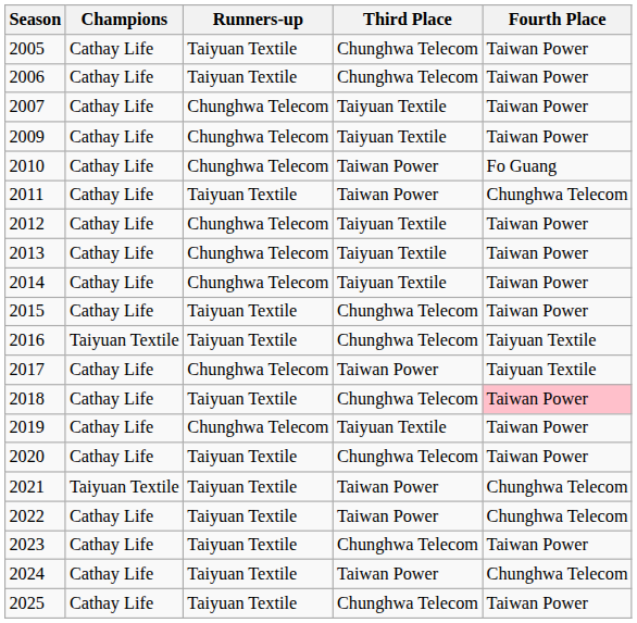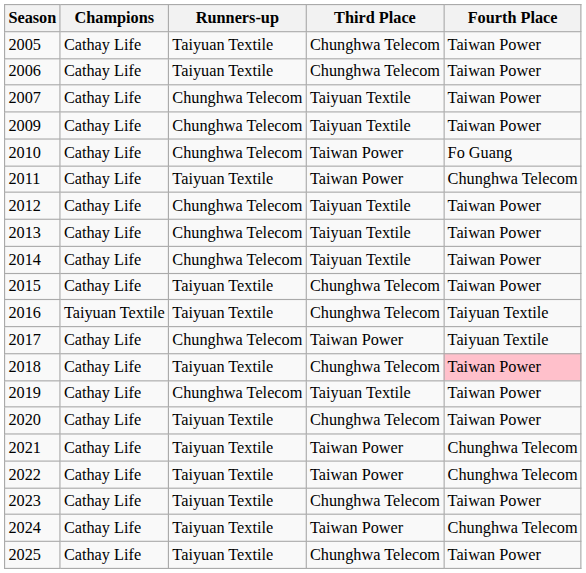 <table class="wikitable" style="font-size: 90%;">
 <tr>
 <th>Season</th>
 <th>Champions</th>
 <th>Runners-up</th>
 <th>Third Place</th>
 <th>Fourth Place</th>
 </tr>
 <tr>
 <td>2005</td>
 <td>Cathay Life</td>
 <td>Taiyuan Textile</td>
 <td>Chunghwa Telecom</td>
 <td>Taiwan Power</td>
 </tr>
 <tr>
 <td>2006</td>
 <td>Cathay Life</td>
 <td>Taiyuan Textile</td>
 <td>Chunghwa Telecom</td>
 <td>Taiwan Power</td>
 </tr>
 <tr>
 <td>2007</td>
 <td>Cathay Life</td>
 <td>Chunghwa Telecom</td>
 <td>Taiyuan Textile</td>
 <td>Taiwan Power</td>
 </tr>
 <tr>
 <td>2009</td>
 <td>Cathay Life</td>
 <td>Chunghwa Telecom</td>
 <td>Taiyuan Textile</td>
 <td>Taiwan Power</td>
 </tr>
 <tr>
 <td>2010</td>
 <td>Cathay Life</td>
 <td>Chunghwa Telecom</td>
 <td>Taiwan Power</td>
 <td>Fo Guang</td>
 </tr>
 <tr>
 <td>2011</td>
 <td>Cathay Life</td>
 <td>Taiyuan Textile</td>
 <td>Taiwan Power</td>
 <td>Chunghwa Telecom</td>
 </tr>
 <tr>
 <td>2012</td>
 <td>Cathay Life</td>
 <td>Chunghwa Telecom</td>
 <td>Taiyuan Textile</td>
 <td>Taiwan Power</td>
 </tr>
 <tr>
 <td>2013</td>
 <td>Cathay Life</td>
 <td>Chunghwa Telecom</td>
 <td>Taiyuan Textile</td>
 <td>Taiwan Power</td>
 </tr>
 <tr>
 <td>2014</td>
 <td>Cathay Life</td>
 <td>Chunghwa Telecom</td>
 <td>Taiyuan Textile</td>
 <td>Taiwan Power</td>
 </tr>
 <tr>
 <td>2015</td>
 <td>Cathay Life</td>
 <td>Taiyuan Textile</td>
 <td>Chunghwa Telecom</td>
 <td>Taiwan Power</td>
 </tr>
 <tr>
 <td>2016</td>
 <td>Taiyuan Textile</td>
 <td>Taiyuan Textile</td>
 <td>Chunghwa Telecom</td>
 <td>Taiyuan Textile</td>
 </tr>
 <tr>
 <td>2017</td>
 <td>Cathay Life</td>
 <td>Chunghwa Telecom</td>
 <td>Taiwan Power</td>
 <td>Taiyuan Textile</td>
 </tr>
 <tr>
 <td>2018</td>
 <td>Cathay Life</td>
 <td>Taiyuan Textile</td>
 <td>Chunghwa Telecom</td>
 <td style="background: pink;">Taiwan Power</td>
 </tr>
 <tr>
 <td>2019</td>
 <td>Cathay Life</td>
 <td>Chunghwa Telecom</td>
 <td>Taiyuan Textile</td>
 <td>Taiwan Power</td>
 </tr>
 <tr>
 <td>2020</td>
 <td>Cathay Life</td>
 <td>Taiyuan Textile</td>
 <td>Chunghwa Telecom</td>
 <td>Taiwan Power</td>
 </tr>
 <tr>
 <td>2021</td>
-<td>Taiyuan Textile</td>
+<td>Cathay Life</td>
 <td>Taiyuan Textile</td>
 <td>Taiwan Power</td>
 <td>Chunghwa Telecom</td>
 </tr>
 <tr>
 <td>2022</td>
 <td>Cathay Life</td>
 <td>Taiyuan Textile</td>
 <td>Taiwan Power</td>
 <td>Chunghwa Telecom</td>
 </tr>
 <tr>
 <td>2023</td>
 <td>Cathay Life</td>
 <td>Taiyuan Textile</td>
 <td>Chunghwa Telecom</td>
 <td>Taiwan Power</td>
 </tr>
 <tr>
 <td>2024</td>
 <td>Cathay Life</td>
 <td>Taiyuan Textile</td>
 <td>Taiwan Power</td>
 <td>Chunghwa Telecom</td>
 </tr>
 <tr>
 <td>2025</td>
 <td>Cathay Life</td>
 <td>Taiyuan Textile</td>
 <td>Chunghwa Telecom</td>
 <td>Taiwan Power</td>
 </tr>
 </table>
